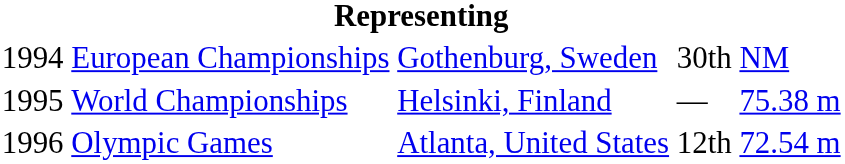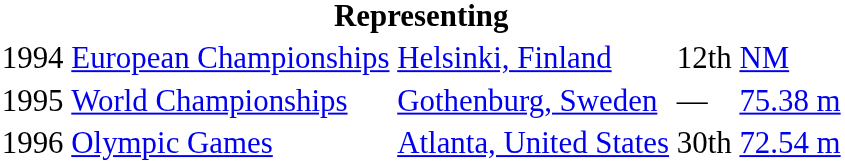 <table>
 <tr>
 <th colspan="5">Representing </th>
 </tr>
 <tr>
 <td>1994</td>
 <td><a href='#'>European Championships</a></td>
-<td><a href='#'>Gothenburg, Sweden</a></td>
-<td>30th</td>
+<td><a href='#'>Helsinki, Finland</a></td>
+<td>12th</td>
 <td><a href='#'>NM</a></td>
 </tr>
 <tr>
 <td>1995</td>
 <td><a href='#'>World Championships</a></td>
-<td><a href='#'>Helsinki, Finland</a></td>
+<td><a href='#'>Gothenburg, Sweden</a></td>
 <td>—</td>
 <td><a href='#'>75.38 m</a></td>
 </tr>
 <tr>
 <td>1996</td>
 <td><a href='#'>Olympic Games</a></td>
 <td><a href='#'>Atlanta, United States</a></td>
-<td>12th</td>
+<td>30th</td>
 <td><a href='#'>72.54 m</a></td>
 </tr>
 </table>
